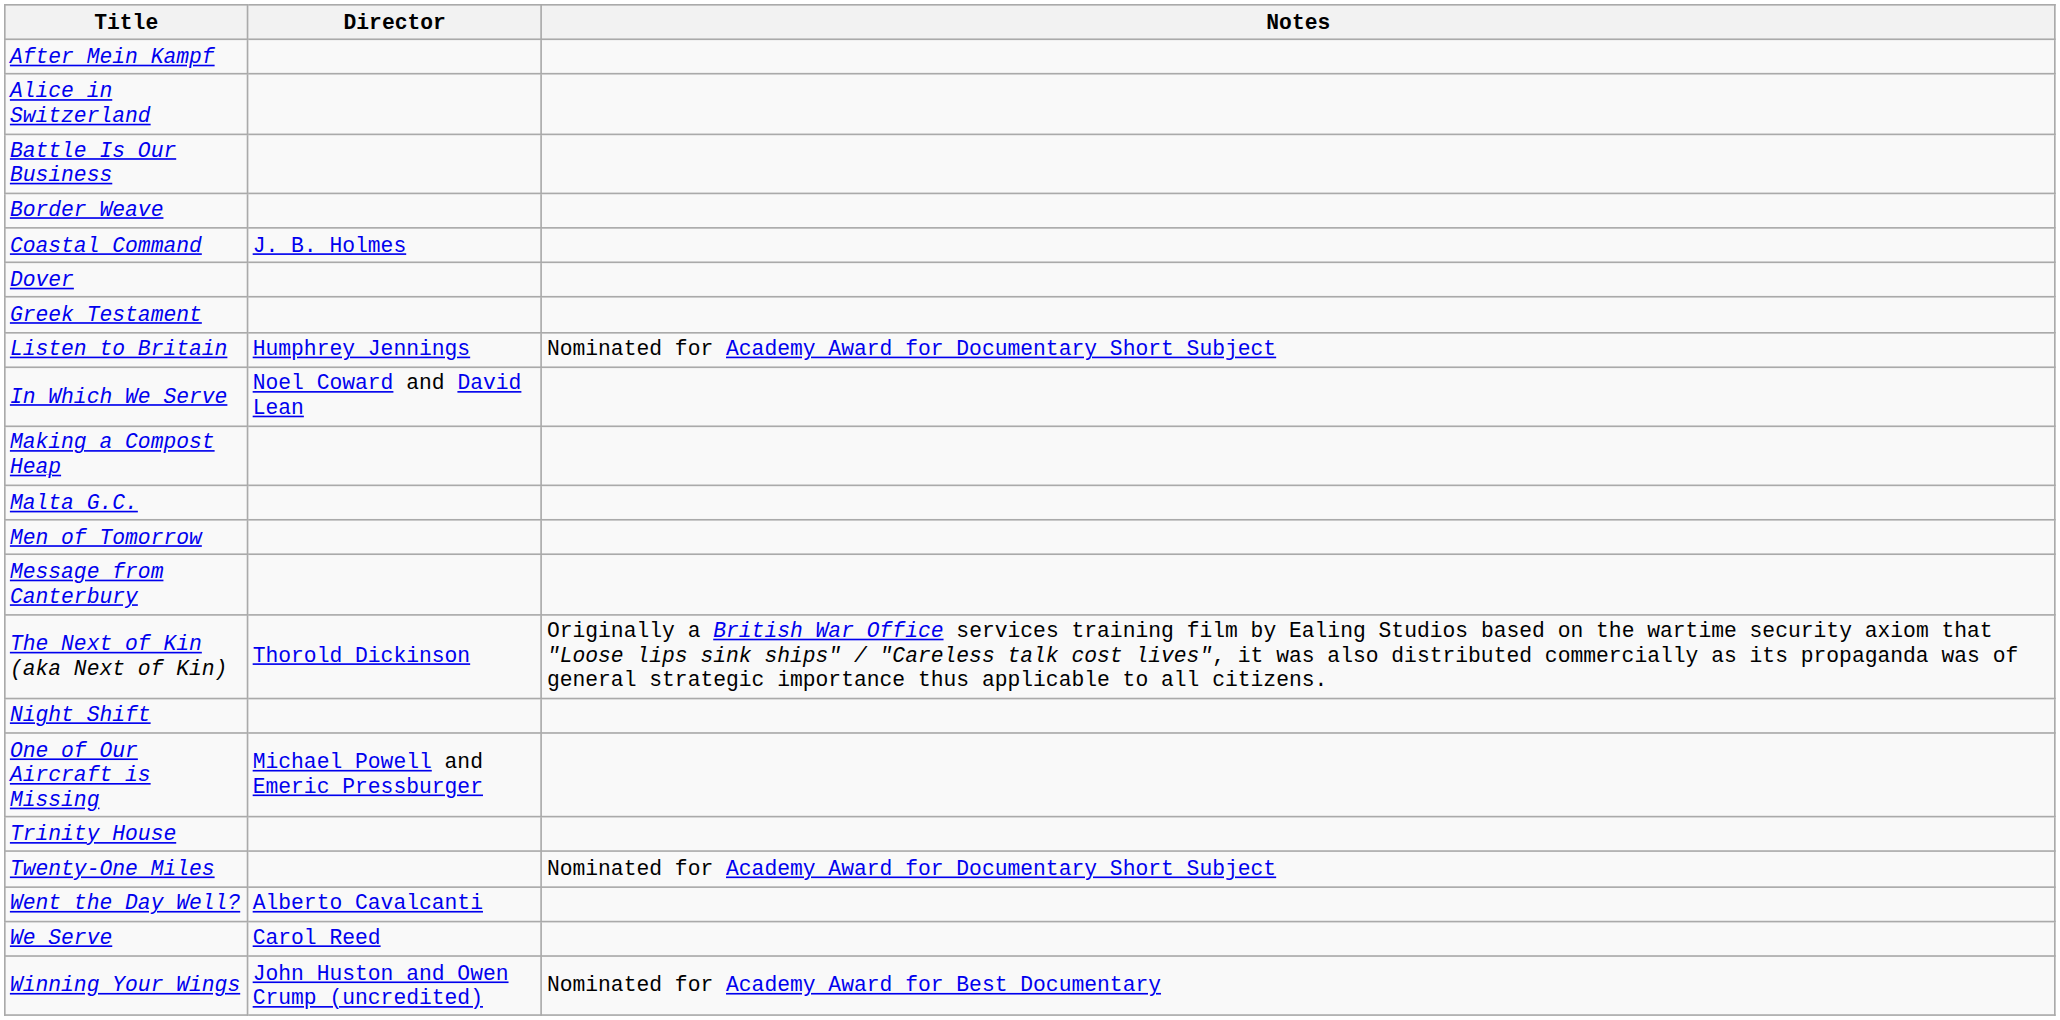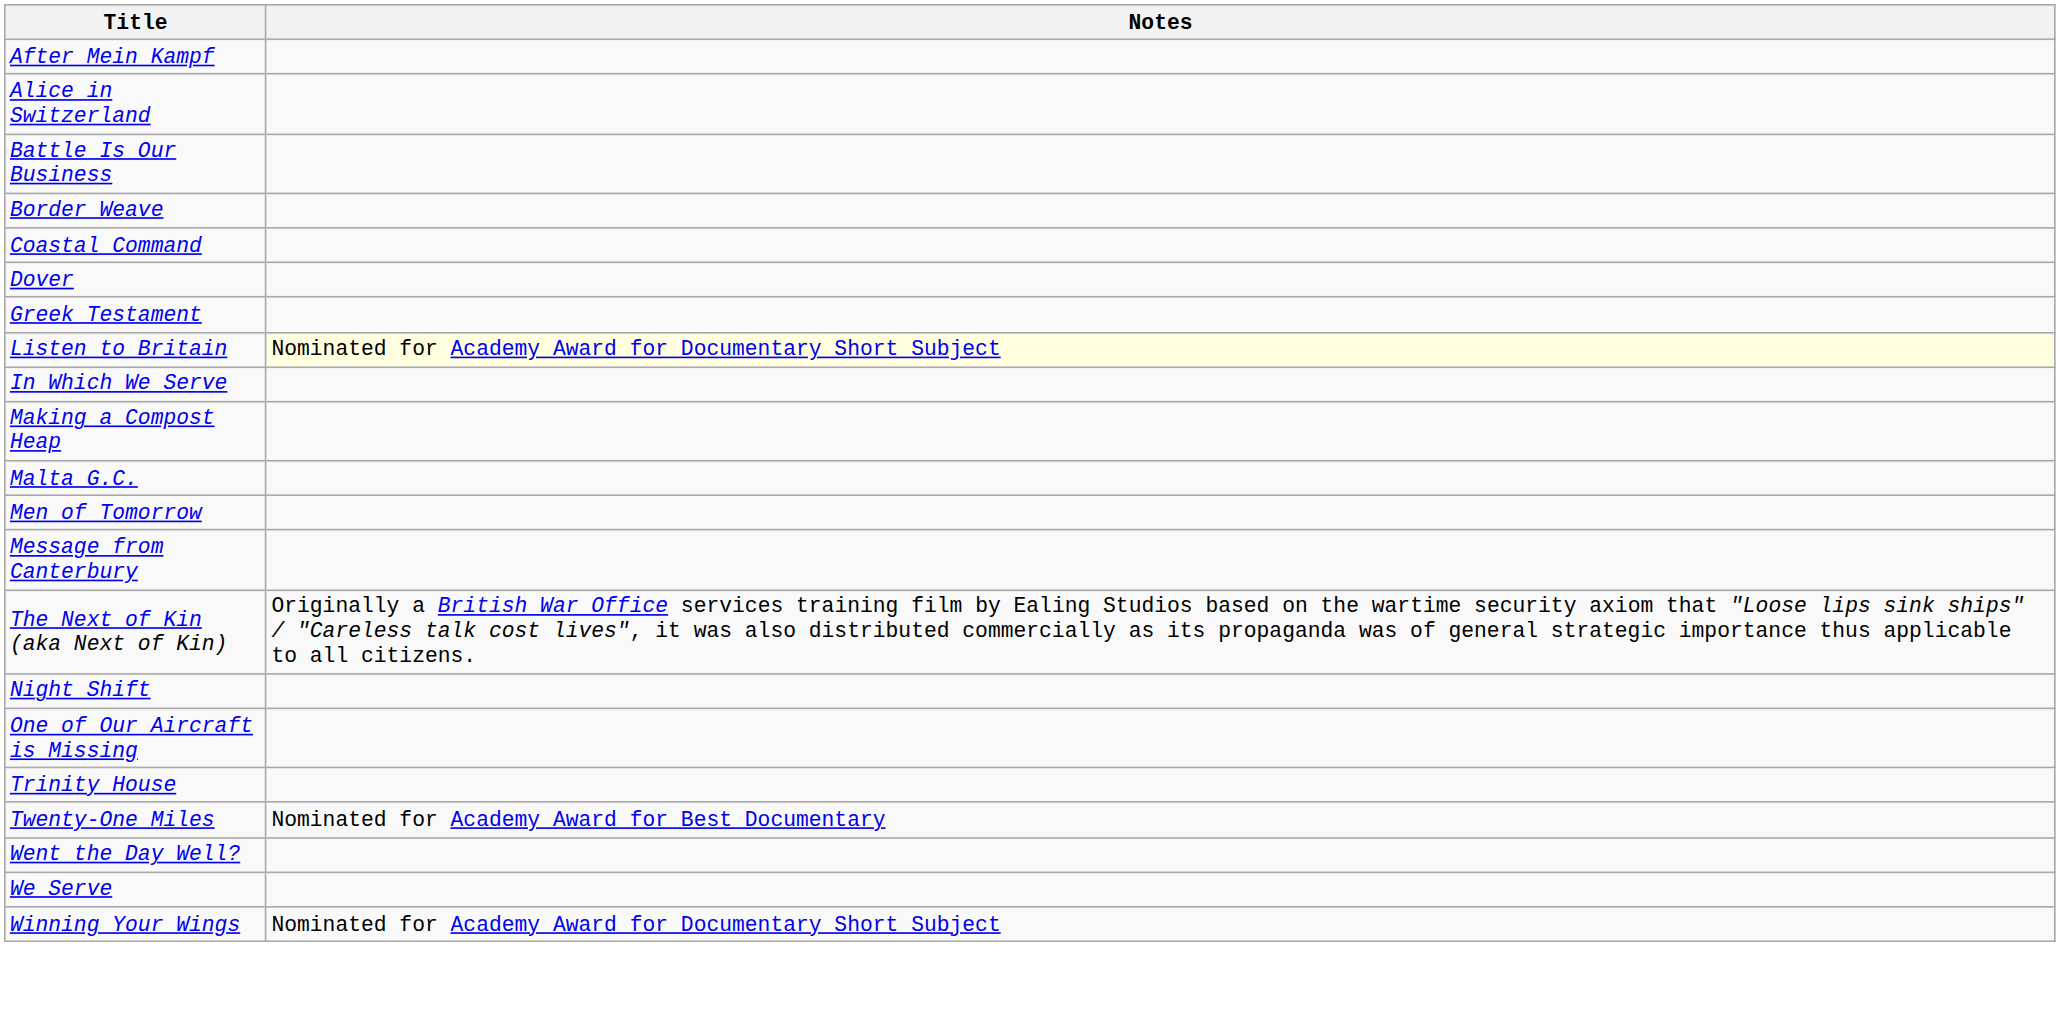 <table class="wikitable">
 <tr>
 <th>Title</th>
-<th>Director</th>
 <th>Notes</th>
 </tr>
 <tr>
 <td><em><a href='#'>After Mein Kampf</a></em></td>
 <td></td>
-<td></td>
 </tr>
 <tr>
 <td><em><a href='#'>Alice in Switzerland</a></em></td>
-<td></td>
 <td></td>
 </tr>
 <tr>
 <td><em><a href='#'>Battle Is Our Business</a></em></td>
 <td></td>
-<td></td>
 </tr>
 <tr>
 <td><em><a href='#'>Border Weave</a></em></td>
 <td></td>
-<td></td>
 </tr>
 <tr>
 <td><em><a href='#'>Coastal Command</a></em></td>
-<td><a href='#'>J. B. Holmes</a></td>
 <td></td>
 </tr>
 <tr>
 <td><em><a href='#'>Dover</a></em></td>
 <td></td>
-<td></td>
 </tr>
 <tr>
 <td><em><a href='#'>Greek Testament</a></em></td>
 <td></td>
-<td></td>
 </tr>
 <tr>
 <td><em><a href='#'>Listen to Britain</a></em></td>
-<td><a href='#'>Humphrey Jennings</a></td>
-<td>Nominated for <a href='#'>Academy Award for Documentary Short Subject</a></td>
+<td style="background: lightyellow;">Nominated for <a href='#'>Academy Award for Documentary Short Subject</a></td>
 </tr>
 <tr>
 <td><em><a href='#'>In Which We Serve</a></em></td>
-<td><a href='#'>Noel Coward</a> and <a href='#'>David Lean</a></td>
 <td></td>
 </tr>
 <tr>
 <td><em><a href='#'>Making a Compost Heap</a></em></td>
 <td></td>
-<td></td>
 </tr>
 <tr>
 <td><em><a href='#'>Malta G.C.</a></em></td>
-<td></td>
 <td></td>
 </tr>
 <tr>
 <td><em><a href='#'>Men of Tomorrow</a></em></td>
 <td></td>
-<td></td>
 </tr>
 <tr>
 <td><em><a href='#'>Message from Canterbury</a></em></td>
 <td></td>
-<td></td>
 </tr>
 <tr>
 <td><em><a href='#'>The Next of Kin</a><br>(aka Next of Kin)</em></td>
-<td><a href='#'>Thorold Dickinson</a></td>
 <td>Originally a <em><a href='#'>British War Office</a></em> services training film by Ealing Studios based on the wartime security axiom that <em>"Loose lips sink ships" / "Careless talk cost lives"</em>, it was also distributed commercially as its propaganda was of general strategic importance thus applicable to all citizens.</td>
 </tr>
 <tr>
 <td><em><a href='#'>Night Shift</a></em></td>
 <td></td>
-<td></td>
 </tr>
 <tr>
 <td><em><a href='#'>One of Our Aircraft is Missing</a></em></td>
-<td><a href='#'>Michael Powell</a> and <a href='#'>Emeric Pressburger</a></td>
 <td></td>
 </tr>
 <tr>
 <td><em><a href='#'>Trinity House</a></em></td>
 <td></td>
-<td></td>
 </tr>
 <tr>
 <td><em><a href='#'>Twenty-One Miles</a></em></td>
-<td></td>
-<td>Nominated for <a href='#'>Academy Award for Documentary Short Subject</a></td>
+<td>Nominated for <a href='#'>Academy Award for Best Documentary</a></td>
 </tr>
 <tr>
 <td><em><a href='#'>Went the Day Well?</a></em></td>
-<td><a href='#'>Alberto Cavalcanti</a></td>
 <td></td>
 </tr>
 <tr>
 <td><em><a href='#'>We Serve</a></em></td>
-<td><a href='#'>Carol Reed</a></td>
 <td></td>
 </tr>
 <tr>
 <td><em><a href='#'>Winning Your Wings</a></em></td>
-<td><a href='#'>John Huston and Owen Crump (uncredited)</a></td>
-<td>Nominated for <a href='#'>Academy Award for Best Documentary</a></td>
+<td>Nominated for <a href='#'>Academy Award for Documentary Short Subject</a></td>
 </tr>
 </table>
